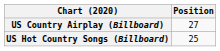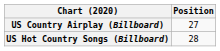 <table class="wikitable sortable plainrowheaders" style="text-align:center">
 <tr>
 <th scope="col">Chart (2020)</th>
 <th scope="col">Position</th>
 </tr>
 <tr>
 <th scope="row">US Country Airplay (<em>Billboard</em>)</th>
 <td>27</td>
 </tr>
 <tr>
 <th scope="row">US Hot Country Songs (<em>Billboard</em>)</th>
-<td>25</td>
+<td>28</td>
 </tr>
 </table>
